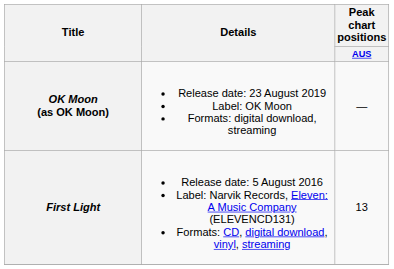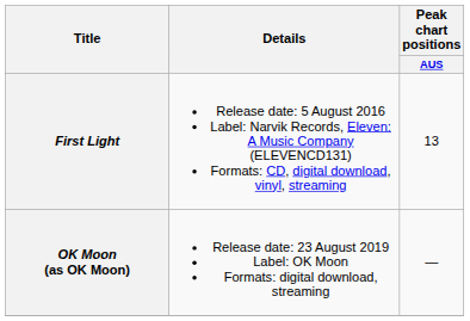 <table class="wikitable plainrowheaders" style="text-align:center;">
 <tr>
 <th rowspan="2" style="width:12em;">Title</th>
 <th rowspan="2" style="width:17em;">Details</th>
 <th colspan="1">Peak chart positions</th>
 </tr>
 <tr style="font-size:smaller;">
 <th width="50"><a href='#'>AUS</a><br></th>
 </tr>
 <tr>
+<th scope="row"><em>First Light</em></th>
+<td><br><ul><li>Release date: 5 August 2016</li><li>Label: Narvik Records, <a href='#'>Eleven: A Music Company</a> (ELEVENCD131)</li><li>Formats: <a href='#'>CD</a>, <a href='#'>digital download</a>, <a href='#'>vinyl</a>, <a href='#'>streaming</a></li></ul></td>
+<td>13</td>
+</tr>
+<tr>
 <th scope="row"><em>OK Moon</em> <br> (as OK Moon)</th>
 <td><br><ul><li>Release date: 23 August 2019</li><li>Label: OK Moon</li><li>Formats: digital download, streaming</li></ul></td>
 <td>—</td>
 </tr>
 <tr>
-<th scope="row"><em>First Light</em></th>
-<td><br><ul><li>Release date: 5 August 2016</li><li>Label: Narvik Records, <a href='#'>Eleven: A Music Company</a> (ELEVENCD131)</li><li>Formats: <a href='#'>CD</a>, <a href='#'>digital download</a>, <a href='#'>vinyl</a>, <a href='#'>streaming</a></li></ul></td>
-<td>13</td>
-</tr>
-<tr>
 </tr>
 </table>
